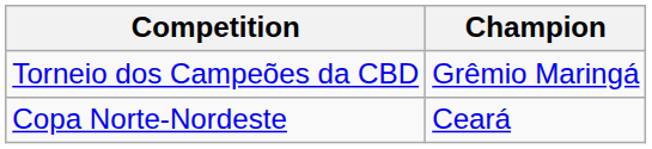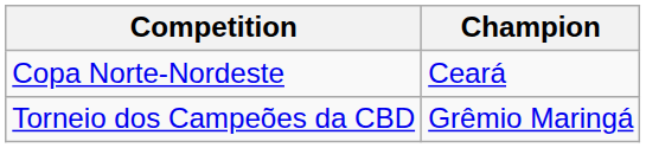 <table class="wikitable">
 <tr>
 <th>Competition</th>
 <th>Champion</th>
 </tr>
 <tr>
+<td><a href='#'>Copa Norte-Nordeste</a></td>
+<td><a href='#'>Ceará</a></td>
+</tr>
+<tr>
 <td><a href='#'>Torneio dos Campeões da CBD</a></td>
 <td><a href='#'>Grêmio Maringá</a></td>
 </tr>
-<tr>
-<td><a href='#'>Copa Norte-Nordeste</a></td>
-<td><a href='#'>Ceará</a></td>
-</tr>
 </table>
